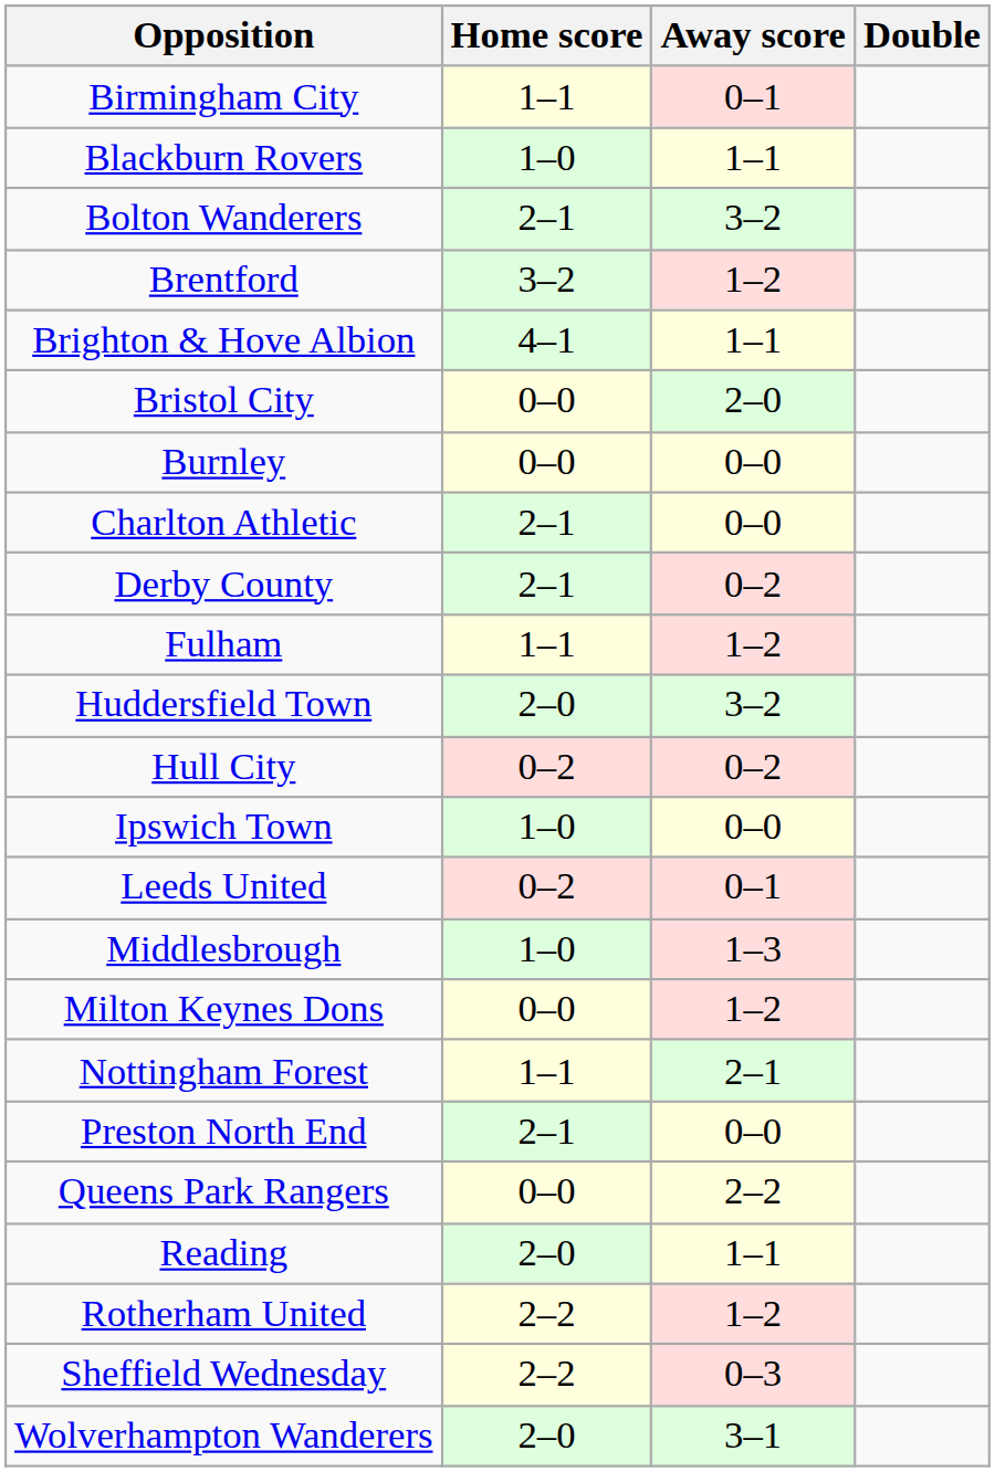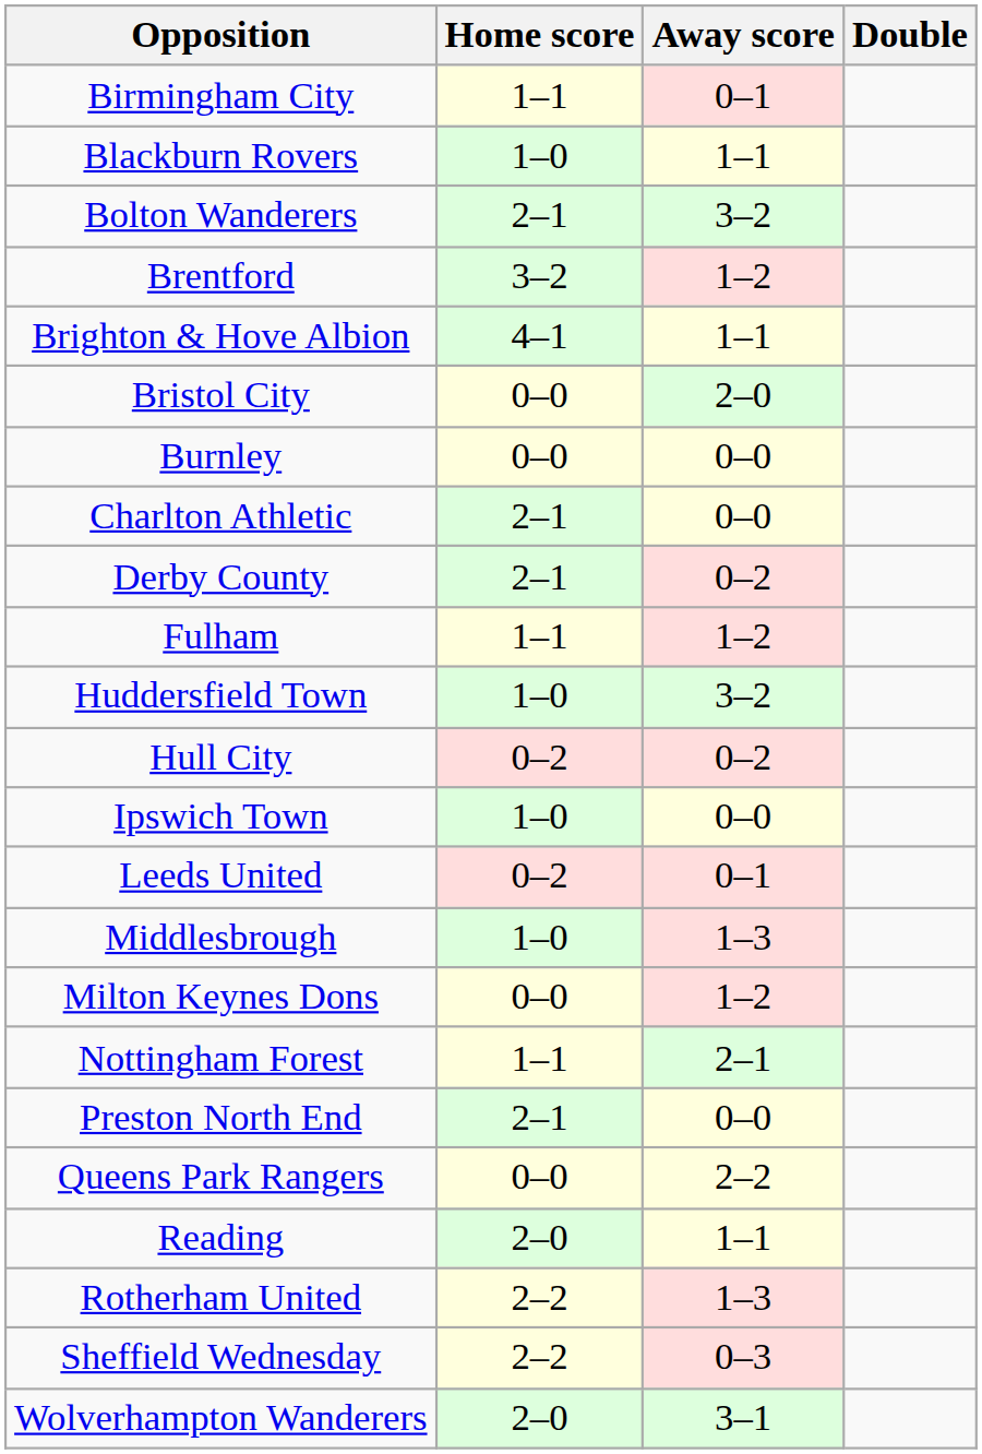 <table class="wikitable" style="text-align: center;">
 <tr>
 <th>Opposition</th>
 <th>Home score</th>
 <th>Away score</th>
 <th>Double</th>
 </tr>
 <tr>
 <td><a href='#'>Birmingham City</a></td>
 <td style="background:#ffd;">1–1</td>
 <td style="background:#fdd;">0–1</td>
 <td></td>
 </tr>
 <tr>
 <td><a href='#'>Blackburn Rovers</a></td>
 <td style="background:#dfd;">1–0</td>
 <td style="background:#ffd;">1–1</td>
 <td></td>
 </tr>
 <tr>
 <td><a href='#'>Bolton Wanderers</a></td>
 <td style="background:#dfd;">2–1</td>
 <td style="background:#dfd;">3–2</td>
 <td></td>
 </tr>
 <tr>
 <td><a href='#'>Brentford</a></td>
 <td style="background:#dfd;">3–2</td>
 <td style="background:#fdd;">1–2</td>
 <td></td>
 </tr>
 <tr>
 <td><a href='#'>Brighton & Hove Albion</a></td>
 <td style="background:#dfd;">4–1</td>
 <td style="background:#ffd;">1–1</td>
 <td></td>
 </tr>
 <tr>
 <td><a href='#'>Bristol City</a></td>
 <td style="background:#ffd;">0–0</td>
 <td style="background:#dfd;">2–0</td>
 <td></td>
 </tr>
 <tr>
 <td><a href='#'>Burnley</a></td>
 <td style="background:#ffd;">0–0</td>
 <td style="background:#ffd;">0–0</td>
 <td></td>
 </tr>
 <tr>
 <td><a href='#'>Charlton Athletic</a></td>
 <td style="background:#dfd;">2–1</td>
 <td style="background:#ffd;">0–0</td>
 <td></td>
 </tr>
 <tr>
 <td><a href='#'>Derby County</a></td>
 <td style="background:#dfd;">2–1</td>
 <td style="background:#fdd;">0–2</td>
 <td></td>
 </tr>
 <tr>
 <td><a href='#'>Fulham</a></td>
 <td style="background:#ffd;">1–1</td>
 <td style="background:#fdd;">1–2</td>
 <td></td>
 </tr>
 <tr>
 <td><a href='#'>Huddersfield Town</a></td>
-<td style="background:#dfd;">2–0</td>
+<td style="background:#dfd;">1–0</td>
 <td style="background:#dfd;">3–2</td>
 <td></td>
 </tr>
 <tr>
 <td><a href='#'>Hull City</a></td>
 <td style="background:#fdd;">0–2</td>
 <td style="background:#fdd;">0–2</td>
 <td></td>
 </tr>
 <tr>
 <td><a href='#'>Ipswich Town</a></td>
 <td style="background:#dfd;">1–0</td>
 <td style="background:#ffd;">0–0</td>
 <td></td>
 </tr>
 <tr>
 <td><a href='#'>Leeds United</a></td>
 <td style="background:#fdd;">0–2</td>
 <td style="background:#fdd;">0–1</td>
 <td></td>
 </tr>
 <tr>
 <td><a href='#'>Middlesbrough</a></td>
 <td style="background:#dfd;">1–0</td>
 <td style="background:#fdd;">1–3</td>
 <td></td>
 </tr>
 <tr>
 <td><a href='#'>Milton Keynes Dons</a></td>
 <td style="background:#ffd;">0–0</td>
 <td style="background:#fdd;">1–2</td>
 <td></td>
 </tr>
 <tr>
 <td><a href='#'>Nottingham Forest</a></td>
 <td style="background:#ffd;">1–1</td>
 <td style="background:#dfd;">2–1</td>
 <td></td>
 </tr>
 <tr>
 <td><a href='#'>Preston North End</a></td>
 <td style="background:#dfd;">2–1</td>
 <td style="background:#ffd;">0–0</td>
 <td></td>
 </tr>
 <tr>
 <td><a href='#'>Queens Park Rangers</a></td>
 <td style="background:#ffd;">0–0</td>
 <td style="background:#ffd;">2–2</td>
 <td></td>
 </tr>
 <tr>
 <td><a href='#'>Reading</a></td>
 <td style="background:#dfd;">2–0</td>
 <td style="background:#ffd;">1–1</td>
 <td></td>
 </tr>
 <tr>
 <td><a href='#'>Rotherham United</a></td>
 <td style="background:#ffd;">2–2</td>
-<td style="background:#fdd;">1–2</td>
+<td style="background:#fdd;">1–3</td>
 <td></td>
 </tr>
 <tr>
 <td><a href='#'>Sheffield Wednesday</a></td>
 <td style="background:#ffd;">2–2</td>
 <td style="background:#fdd;">0–3</td>
 <td></td>
 </tr>
 <tr>
 <td><a href='#'>Wolverhampton Wanderers</a></td>
 <td style="background:#dfd;">2–0</td>
 <td style="background:#dfd;">3–1</td>
 <td></td>
 </tr>
 </table>
